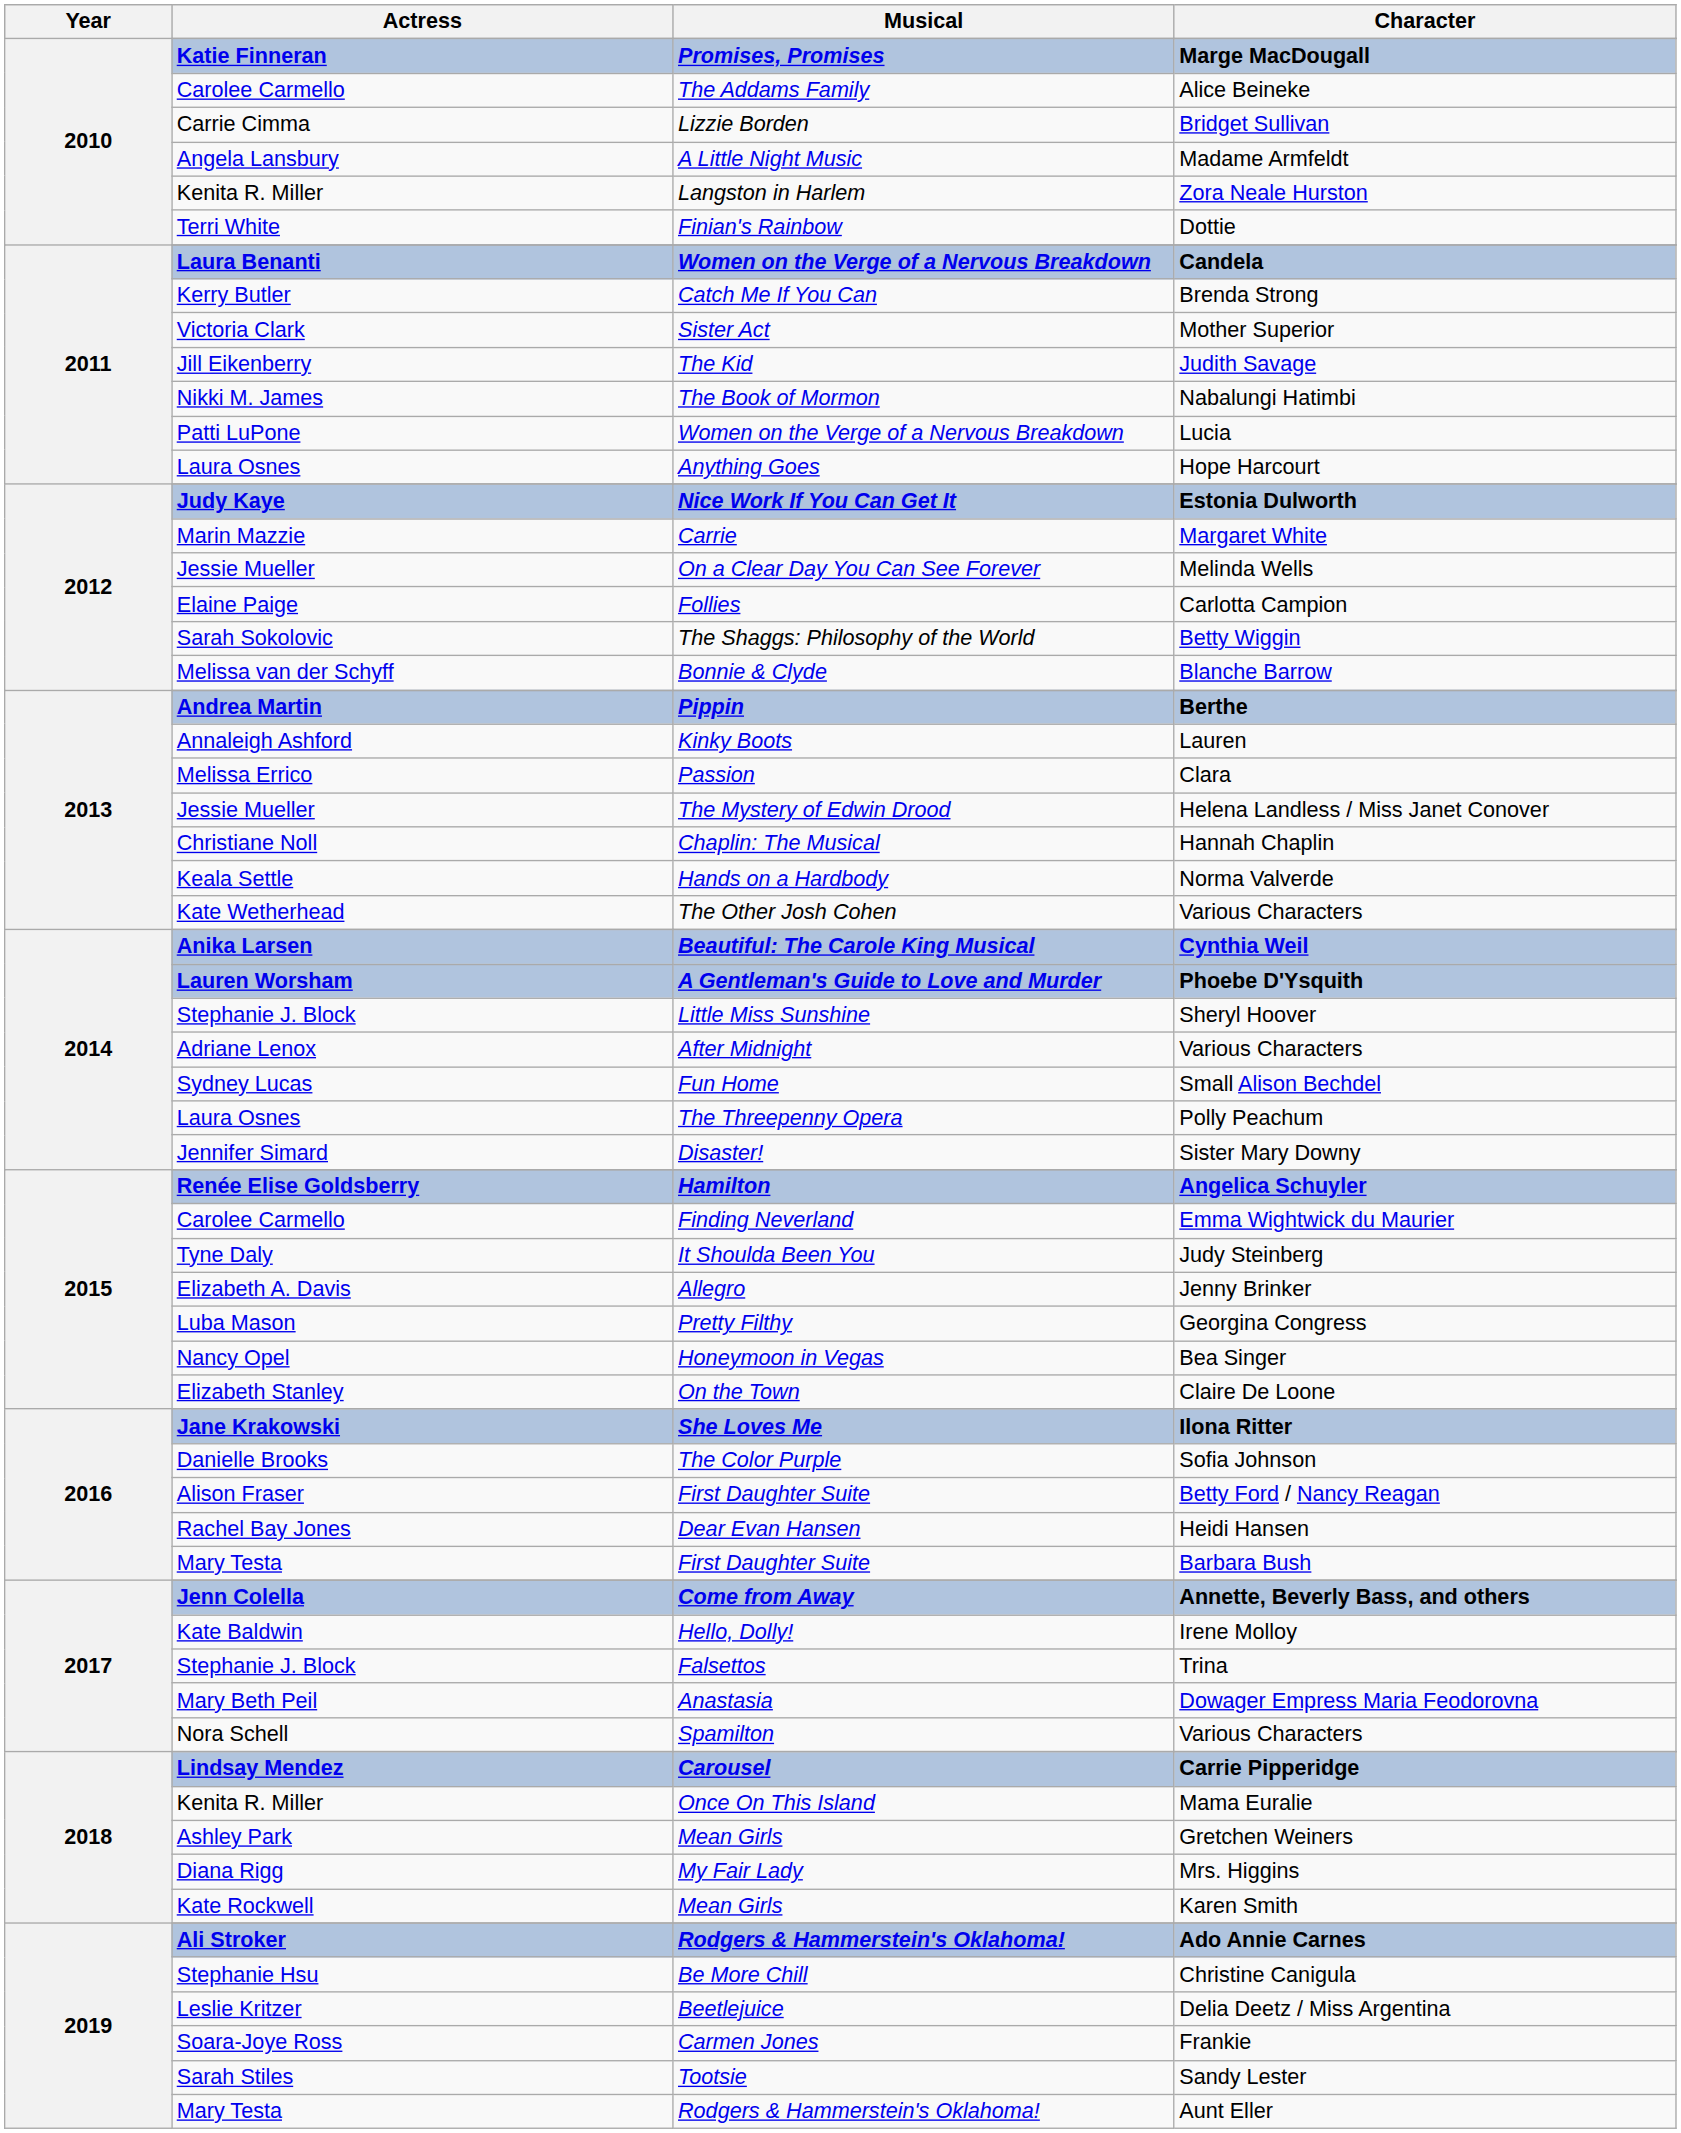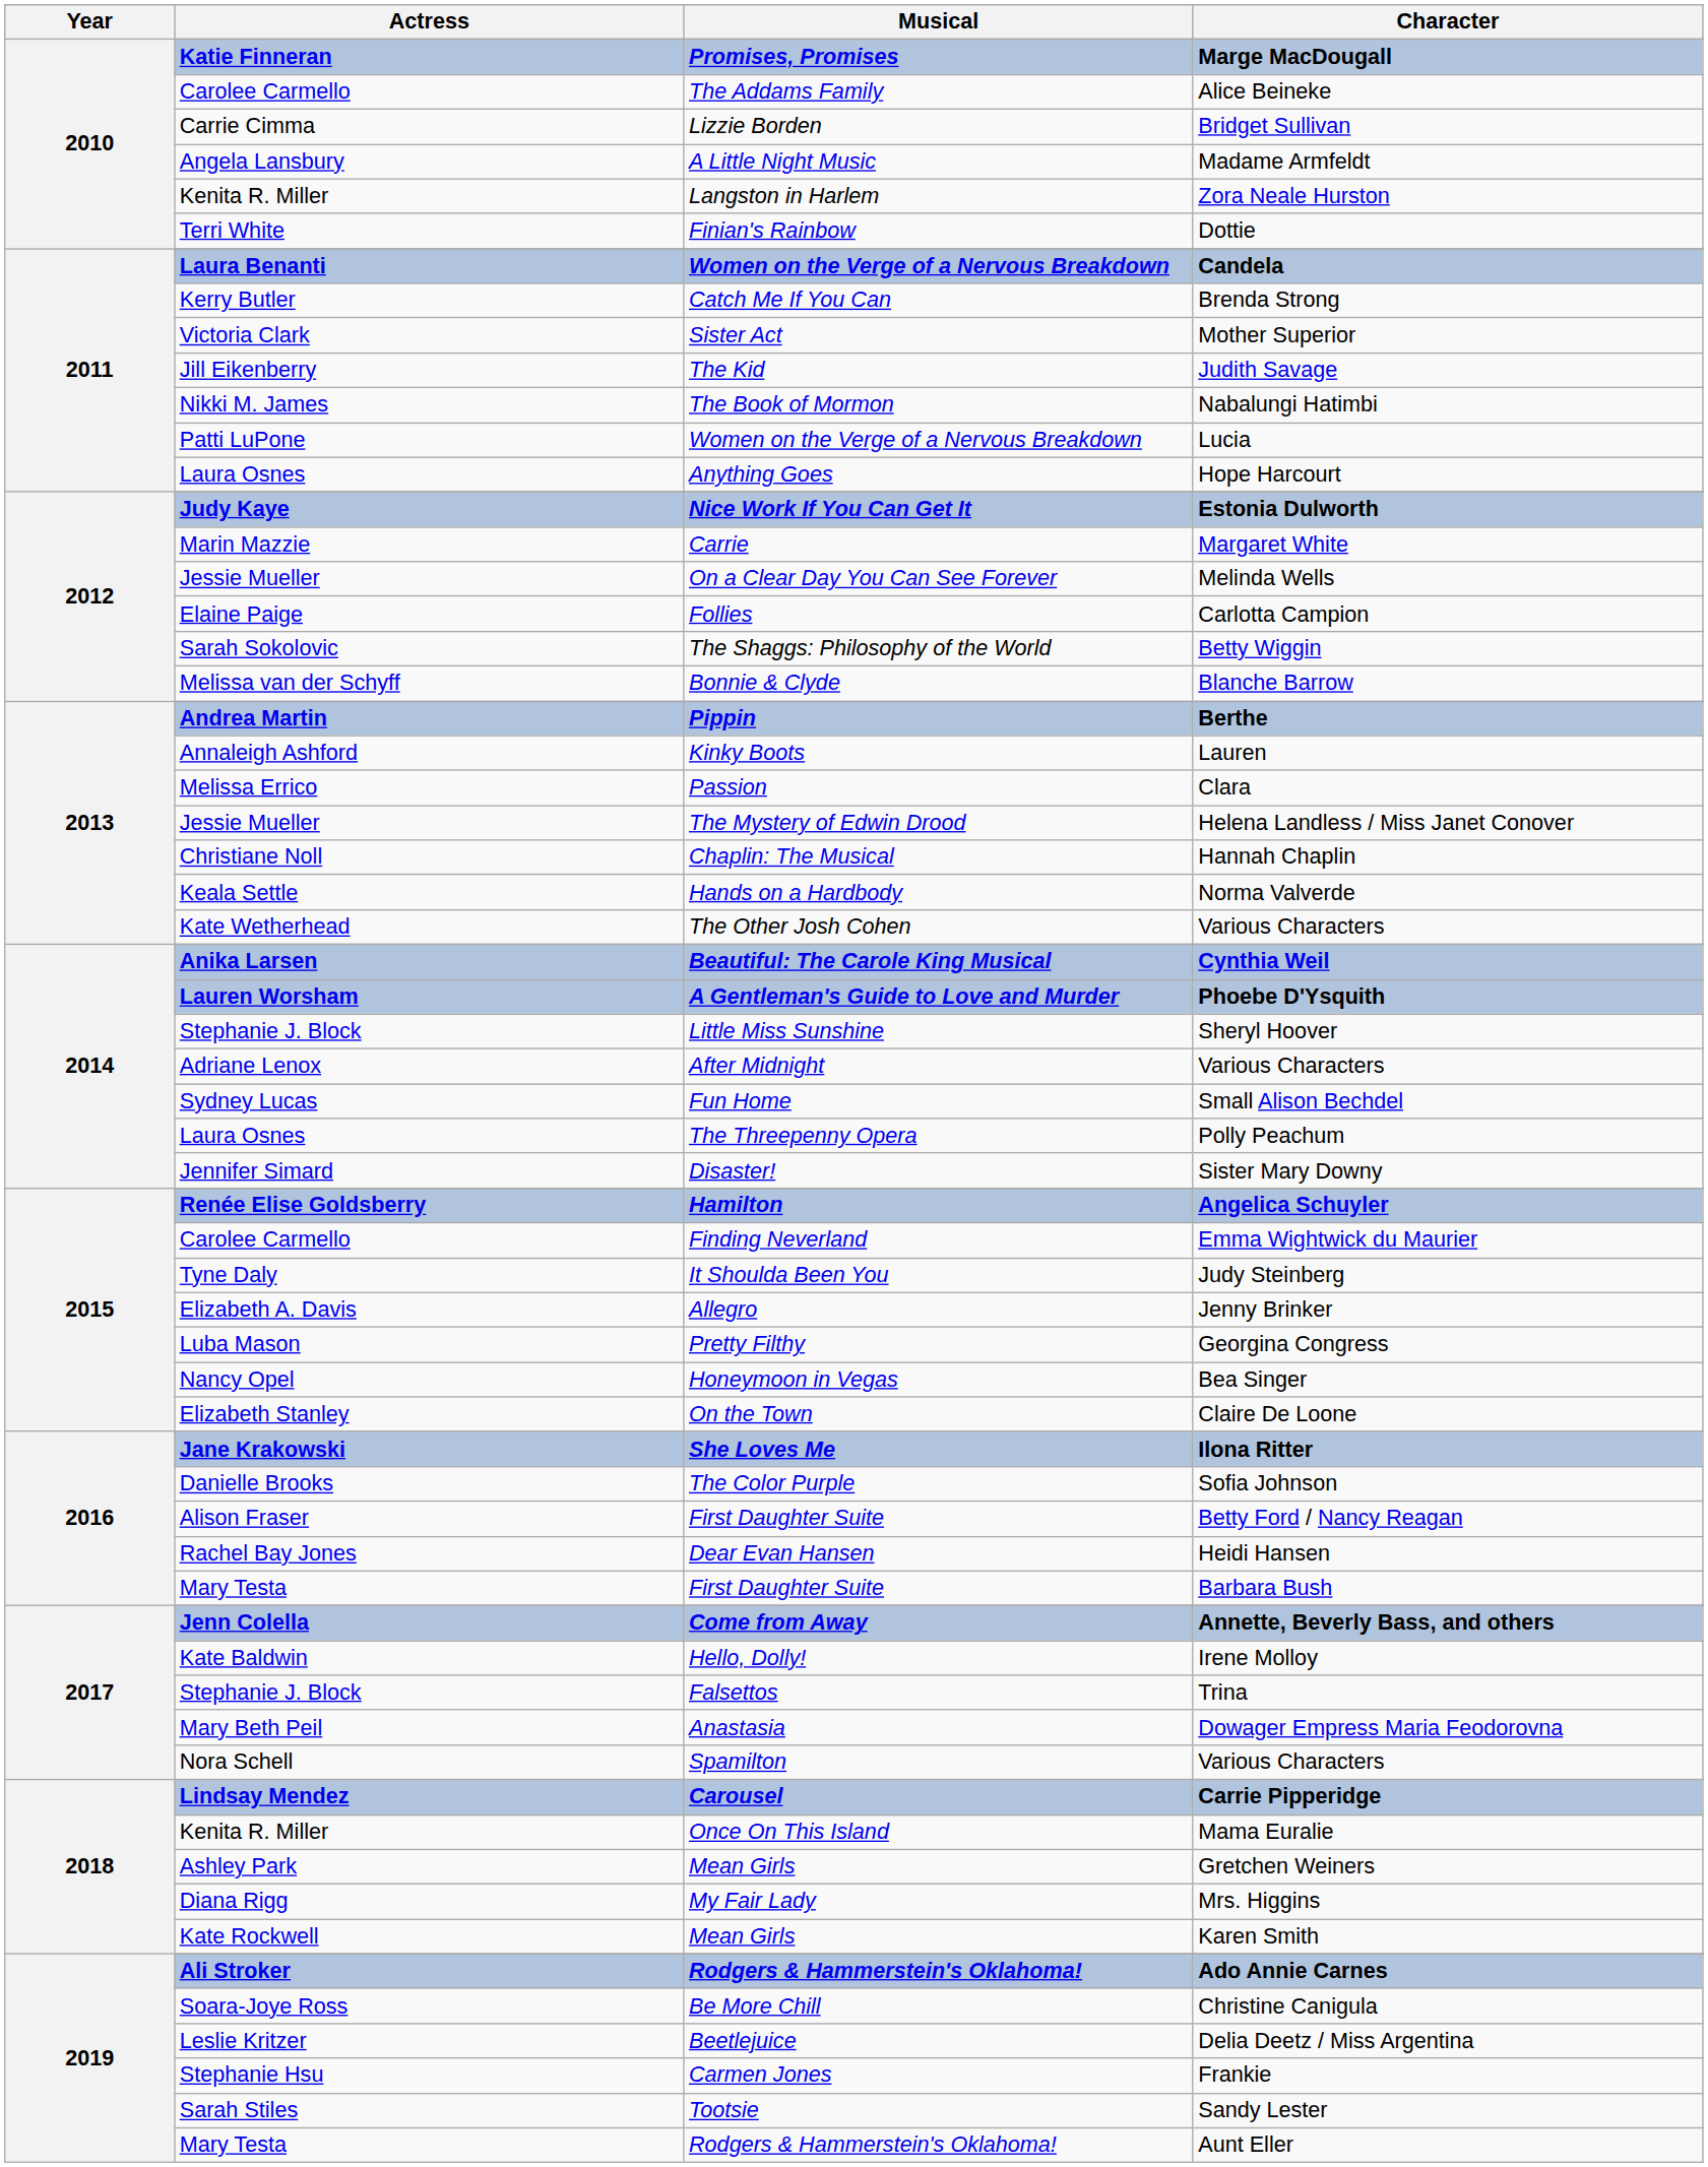 <table class="wikitable" style="width:98%;">
 <tr style="background:#bebebe;">
 <th style="width:10%;">Year</th>
 <th style="width:30%;">Actress</th>
 <th style="width:30%;">Musical</th>
 <th style="width:30%;">Character</th>
 </tr>
 <tr>
 <th rowspan="7">2010</th>
 </tr>
 <tr style="background:#B0C4DE;">
 <td><strong><a href='#'>Katie Finneran</a></strong></td>
 <td><strong><em><a href='#'>Promises, Promises</a></em></strong></td>
 <td><strong>Marge MacDougall </strong></td>
 </tr>
 <tr>
 <td><a href='#'>Carolee Carmello</a></td>
 <td><em><a href='#'>The Addams Family</a></em></td>
 <td>Alice Beineke</td>
 </tr>
 <tr>
 <td>Carrie Cimma</td>
 <td><em>Lizzie Borden</em></td>
 <td><a href='#'>Bridget Sullivan</a></td>
 </tr>
 <tr>
 <td><a href='#'>Angela Lansbury</a></td>
 <td><em><a href='#'>A Little Night Music</a></em></td>
 <td>Madame Armfeldt</td>
 </tr>
 <tr>
 <td>Kenita R. Miller</td>
 <td><em>Langston in Harlem</em></td>
 <td><a href='#'>Zora Neale Hurston</a></td>
 </tr>
 <tr>
 <td><a href='#'>Terri White</a></td>
 <td><em><a href='#'>Finian's Rainbow</a></em></td>
 <td>Dottie</td>
 </tr>
 <tr>
 <th rowspan="8">2011</th>
 </tr>
 <tr style="background:#B0C4DE;">
 <td><strong><a href='#'>Laura Benanti</a></strong></td>
 <td><strong><em><a href='#'>Women on the Verge of a Nervous Breakdown</a></em></strong></td>
 <td><strong>Candela </strong></td>
 </tr>
 <tr>
 <td><a href='#'>Kerry Butler</a></td>
 <td><em><a href='#'>Catch Me If You Can</a></em></td>
 <td>Brenda Strong</td>
 </tr>
 <tr>
 <td><a href='#'>Victoria Clark</a></td>
 <td><em><a href='#'>Sister Act</a></em></td>
 <td>Mother Superior</td>
 </tr>
 <tr>
 <td><a href='#'>Jill Eikenberry</a></td>
 <td><em><a href='#'>The Kid</a></em></td>
 <td><a href='#'>Judith Savage</a></td>
 </tr>
 <tr>
 <td><a href='#'>Nikki M. James</a></td>
 <td><em><a href='#'>The Book of Mormon</a></em></td>
 <td>Nabalungi Hatimbi</td>
 </tr>
 <tr>
 <td><a href='#'>Patti LuPone</a></td>
 <td><em><a href='#'>Women on the Verge of a Nervous Breakdown</a></em></td>
 <td>Lucia</td>
 </tr>
 <tr>
 <td><a href='#'>Laura Osnes</a></td>
 <td><em><a href='#'>Anything Goes</a></em></td>
 <td>Hope Harcourt</td>
 </tr>
 <tr>
 <th rowspan="7">2012</th>
 </tr>
 <tr style="background:#B0C4DE;">
 <td><strong><a href='#'>Judy Kaye</a></strong></td>
 <td><strong><em><a href='#'>Nice Work If You Can Get It</a></em></strong></td>
 <td><strong>Estonia Dulworth </strong></td>
 </tr>
 <tr>
 <td><a href='#'>Marin Mazzie</a></td>
 <td><em><a href='#'>Carrie</a></em></td>
 <td><a href='#'>Margaret White</a></td>
 </tr>
 <tr>
 <td><a href='#'>Jessie Mueller</a></td>
 <td><em><a href='#'>On a Clear Day You Can See Forever</a></em></td>
 <td>Melinda Wells</td>
 </tr>
 <tr>
 <td><a href='#'>Elaine Paige</a></td>
 <td><em><a href='#'>Follies</a></em></td>
 <td>Carlotta Campion</td>
 </tr>
 <tr>
 <td><a href='#'>Sarah Sokolovic</a></td>
 <td><em>The Shaggs: Philosophy of the World</em></td>
 <td><a href='#'>Betty Wiggin</a></td>
 </tr>
 <tr>
 <td><a href='#'>Melissa van der Schyff</a></td>
 <td><em><a href='#'>Bonnie & Clyde</a></em></td>
 <td><a href='#'>Blanche Barrow</a></td>
 </tr>
 <tr>
 <th rowspan="8">2013</th>
 </tr>
 <tr style="background:#B0C4DE;">
 <td><strong><a href='#'>Andrea Martin</a></strong></td>
 <td><strong><em><a href='#'>Pippin</a></em></strong></td>
 <td><strong>Berthe </strong></td>
 </tr>
 <tr>
 <td><a href='#'>Annaleigh Ashford</a></td>
 <td><em><a href='#'>Kinky Boots</a></em></td>
 <td>Lauren</td>
 </tr>
 <tr>
 <td><a href='#'>Melissa Errico</a></td>
 <td><em><a href='#'>Passion</a></em></td>
 <td>Clara</td>
 </tr>
 <tr>
 <td><a href='#'>Jessie Mueller</a></td>
 <td><em><a href='#'>The Mystery of Edwin Drood</a></em></td>
 <td>Helena Landless / Miss Janet Conover</td>
 </tr>
 <tr>
 <td><a href='#'>Christiane Noll</a></td>
 <td><em><a href='#'>Chaplin: The Musical</a></em></td>
 <td>Hannah Chaplin</td>
 </tr>
 <tr>
 <td><a href='#'>Keala Settle</a></td>
 <td><em><a href='#'>Hands on a Hardbody</a></em></td>
 <td>Norma Valverde</td>
 </tr>
 <tr>
 <td><a href='#'>Kate Wetherhead</a></td>
 <td><em>The Other Josh Cohen</em></td>
 <td>Various Characters</td>
 </tr>
 <tr>
 <th rowspan="8">2014</th>
 </tr>
 <tr style="background:#B0C4DE;">
 <td><strong><a href='#'>Anika Larsen</a></strong></td>
 <td><strong><em><a href='#'>Beautiful: The Carole King Musical</a></em></strong></td>
 <td><strong><a href='#'>Cynthia Weil</a> </strong></td>
 </tr>
 <tr style="background:#B0C4DE;">
 <td><strong><a href='#'>Lauren Worsham</a></strong></td>
 <td><strong><em><a href='#'>A Gentleman's Guide to Love and Murder</a></em></strong></td>
 <td><strong>Phoebe D'Ysquith </strong></td>
 </tr>
 <tr>
 <td><a href='#'>Stephanie J. Block</a></td>
 <td><em><a href='#'>Little Miss Sunshine</a></em></td>
 <td>Sheryl Hoover</td>
 </tr>
 <tr>
 <td><a href='#'>Adriane Lenox</a></td>
 <td><em><a href='#'>After Midnight</a></em></td>
 <td>Various Characters</td>
 </tr>
 <tr>
 <td><a href='#'>Sydney Lucas</a></td>
 <td><em><a href='#'>Fun Home</a></em></td>
 <td>Small <a href='#'>Alison Bechdel</a></td>
 </tr>
 <tr>
 <td><a href='#'>Laura Osnes</a></td>
 <td><em><a href='#'>The Threepenny Opera</a></em></td>
 <td>Polly Peachum</td>
 </tr>
 <tr>
 <td><a href='#'>Jennifer Simard</a></td>
 <td><em><a href='#'>Disaster!</a></em></td>
 <td>Sister Mary Downy</td>
 </tr>
 <tr>
 <th rowspan="8">2015</th>
 </tr>
 <tr style="background:#B0C4DE">
 <td><strong><a href='#'>Renée Elise Goldsberry</a></strong></td>
 <td><strong><em><a href='#'>Hamilton</a></em></strong></td>
 <td><strong><a href='#'>Angelica Schuyler</a> </strong></td>
 </tr>
 <tr>
 <td><a href='#'>Carolee Carmello</a></td>
 <td><em><a href='#'>Finding Neverland</a></em></td>
 <td><a href='#'>Emma Wightwick du Maurier</a></td>
 </tr>
 <tr>
 <td><a href='#'>Tyne Daly</a></td>
 <td><em><a href='#'>It Shoulda Been You</a></em></td>
 <td>Judy Steinberg</td>
 </tr>
 <tr>
 <td><a href='#'>Elizabeth A. Davis</a></td>
 <td><em><a href='#'>Allegro</a></em></td>
 <td>Jenny Brinker</td>
 </tr>
 <tr>
 <td><a href='#'>Luba Mason</a></td>
 <td><em><a href='#'>Pretty Filthy</a></em></td>
 <td>Georgina Congress</td>
 </tr>
 <tr>
 <td><a href='#'>Nancy Opel</a></td>
 <td><em><a href='#'>Honeymoon in Vegas</a></em></td>
 <td>Bea Singer</td>
 </tr>
 <tr>
 <td><a href='#'>Elizabeth Stanley</a></td>
 <td><em><a href='#'>On the Town</a></em></td>
 <td>Claire De Loone</td>
 </tr>
 <tr>
 <th rowspan="6">2016</th>
 </tr>
 <tr style="background:#B0C4DE">
 <td><strong><a href='#'>Jane Krakowski</a></strong></td>
 <td><strong><em><a href='#'>She Loves Me</a></em></strong></td>
 <td><strong>Ilona Ritter </strong></td>
 </tr>
 <tr>
 <td><a href='#'>Danielle Brooks</a></td>
 <td><em><a href='#'>The Color Purple</a></em></td>
 <td>Sofia Johnson</td>
 </tr>
 <tr>
 <td><a href='#'>Alison Fraser</a></td>
 <td><em><a href='#'>First Daughter Suite</a></em></td>
 <td><a href='#'>Betty Ford</a> / <a href='#'>Nancy Reagan</a></td>
 </tr>
 <tr>
 <td><a href='#'>Rachel Bay Jones</a></td>
 <td><em><a href='#'>Dear Evan Hansen</a></em></td>
 <td>Heidi Hansen</td>
 </tr>
 <tr>
 <td><a href='#'>Mary Testa</a></td>
 <td><em><a href='#'>First Daughter Suite</a></em></td>
 <td><a href='#'>Barbara Bush</a></td>
 </tr>
 <tr>
 <th rowspan="6">2017</th>
 </tr>
 <tr style="background:#B0C4DE">
 <td><strong><a href='#'>Jenn Colella</a></strong></td>
 <td><strong><em><a href='#'>Come from Away</a></em></strong></td>
 <td><strong>Annette, Beverly Bass, and others </strong></td>
 </tr>
 <tr>
 <td><a href='#'>Kate Baldwin</a></td>
 <td><a href='#'><em>Hello, Dolly!</em></a></td>
 <td>Irene Molloy</td>
 </tr>
 <tr>
 <td><a href='#'>Stephanie J. Block</a></td>
 <td><em><a href='#'>Falsettos</a></em></td>
 <td>Trina</td>
 </tr>
 <tr>
 <td><a href='#'>Mary Beth Peil</a></td>
 <td><a href='#'><em>Anastasia</em></a></td>
 <td><a href='#'>Dowager Empress Maria Feodorovna</a></td>
 </tr>
 <tr>
 <td>Nora Schell</td>
 <td><em><a href='#'>Spamilton</a></em></td>
 <td>Various Characters</td>
 </tr>
 <tr>
 <th rowspan="6">2018</th>
 </tr>
 <tr style="background:#B0C4DE">
 <td><strong><a href='#'>Lindsay Mendez</a></strong></td>
 <td><strong><a href='#'><em>Carousel</em></a></strong></td>
 <td><strong>Carrie Pipperidge </strong></td>
 </tr>
 <tr>
 <td>Kenita R. Miller</td>
 <td><em><a href='#'>Once On This Island</a></em></td>
 <td>Mama Euralie</td>
 </tr>
 <tr>
 <td><a href='#'>Ashley Park</a></td>
 <td><em><a href='#'>Mean Girls</a></em></td>
 <td>Gretchen Weiners</td>
 </tr>
 <tr>
 <td><a href='#'>Diana Rigg</a></td>
 <td><em><a href='#'>My Fair Lady</a></em></td>
 <td>Mrs. Higgins</td>
 </tr>
 <tr>
 <td><a href='#'>Kate Rockwell</a></td>
 <td><em><a href='#'>Mean Girls</a></em></td>
 <td>Karen Smith</td>
 </tr>
 <tr>
 <th rowspan="7">2019</th>
 </tr>
 <tr style="background:#B0C4DE">
 <td><strong><a href='#'>Ali Stroker</a></strong></td>
 <td><strong><em><a href='#'>Rodgers & Hammerstein's Oklahoma!</a></em></strong></td>
 <td><strong>Ado Annie Carnes </strong></td>
 </tr>
 <tr>
-<td><a href='#'>Stephanie Hsu</a></td>
+<td><a href='#'>Soara-Joye Ross</a></td>
 <td><em><a href='#'>Be More Chill</a></em></td>
 <td>Christine Canigula</td>
 </tr>
 <tr>
 <td><a href='#'>Leslie Kritzer</a></td>
 <td><em><a href='#'>Beetlejuice</a></em></td>
 <td>Delia Deetz / Miss Argentina</td>
 </tr>
 <tr>
-<td><a href='#'>Soara-Joye Ross</a></td>
+<td><a href='#'>Stephanie Hsu</a></td>
 <td><em><a href='#'>Carmen Jones</a></em></td>
 <td>Frankie</td>
 </tr>
 <tr>
 <td><a href='#'>Sarah Stiles</a></td>
 <td><em><a href='#'>Tootsie</a></em></td>
 <td>Sandy Lester</td>
 </tr>
 <tr>
 <td><a href='#'>Mary Testa</a></td>
 <td><em><a href='#'>Rodgers & Hammerstein's Oklahoma!</a></em></td>
 <td>Aunt Eller</td>
 </tr>
 </table>
